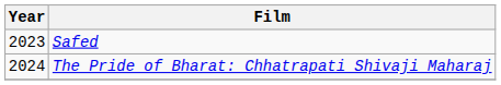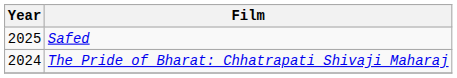 <table class="wikitable sortable">
 <tr>
 <th>Year</th>
 <th>Film</th>
 </tr>
 <tr>
-<td>2023</td>
+<td>2025</td>
 <td><em><a href='#'>Safed</a></em></td>
 </tr>
 <tr>
 <td>2024</td>
 <td><em><a href='#'>The Pride of Bharat: Chhatrapati Shivaji Maharaj</a></em></td>
 </tr>
 <tr>
 </tr>
 </table>
